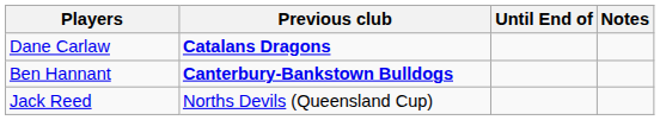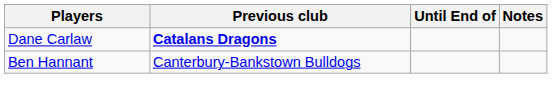 <table class="wikitable" style="font-size:90%">
 <tr bgcolor="#efefef">
 <th style="width:9.5em">Players</th>
 <th style="width:17.5em">Previous club</th>
 <th>Until End of</th>
 <th>Notes</th>
 </tr>
 <tr>
 <td><a href='#'>Dane Carlaw</a></td>
 <td><strong> <a href='#'>Catalans Dragons</a></strong></td>
 <td></td>
 <td></td>
 </tr>
 <tr>
 <td><a href='#'>Ben Hannant</a></td>
-<td><strong> <a href='#'>Canterbury-Bankstown Bulldogs</a></strong></td>
-<td></td>
-<td></td>
-</tr>
-<tr>
-<td><a href='#'>Jack Reed</a></td>
-<td> <a href='#'>Norths Devils</a> (Queensland Cup)</td>
+<td> <a href='#'>Canterbury-Bankstown Bulldogs</a></td>
 <td></td>
 <td></td>
 </tr>
 </table>
